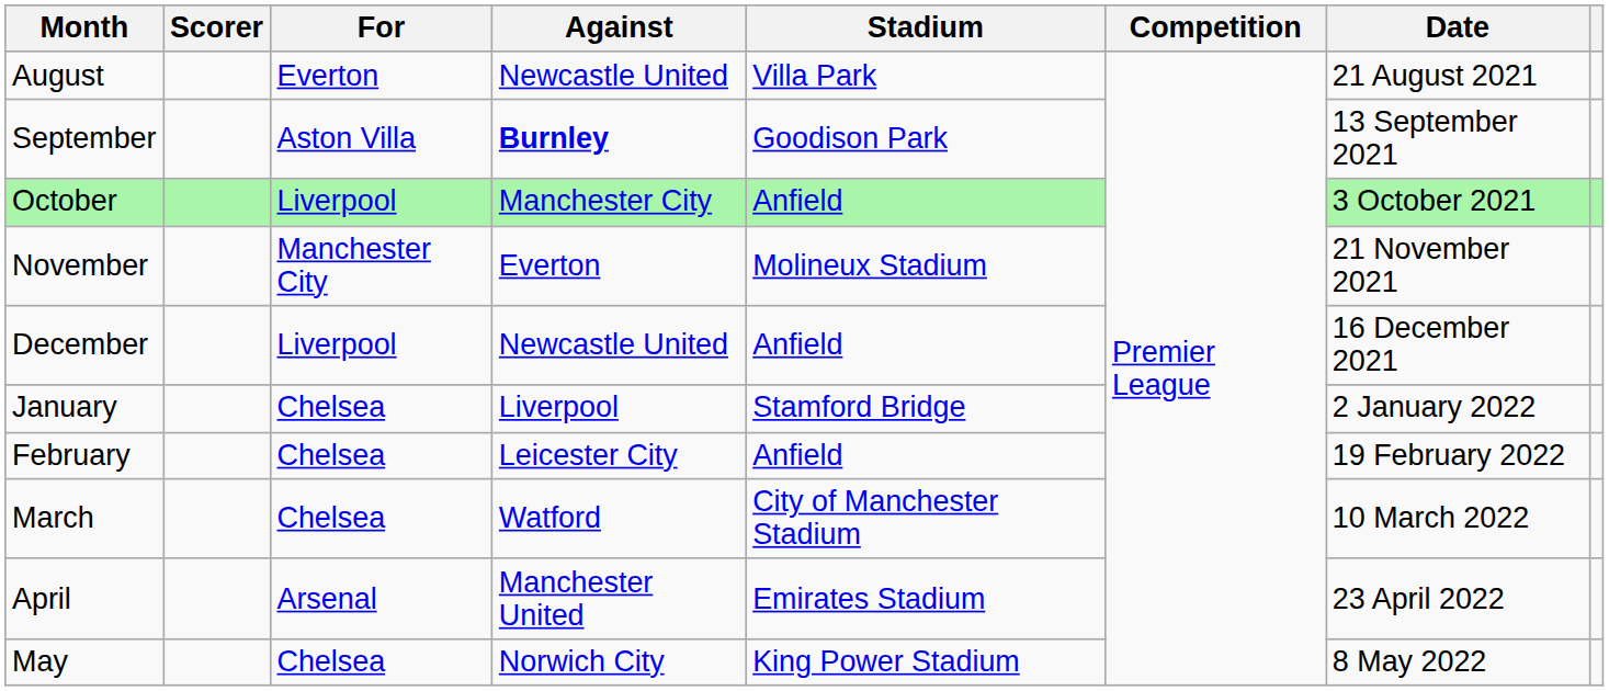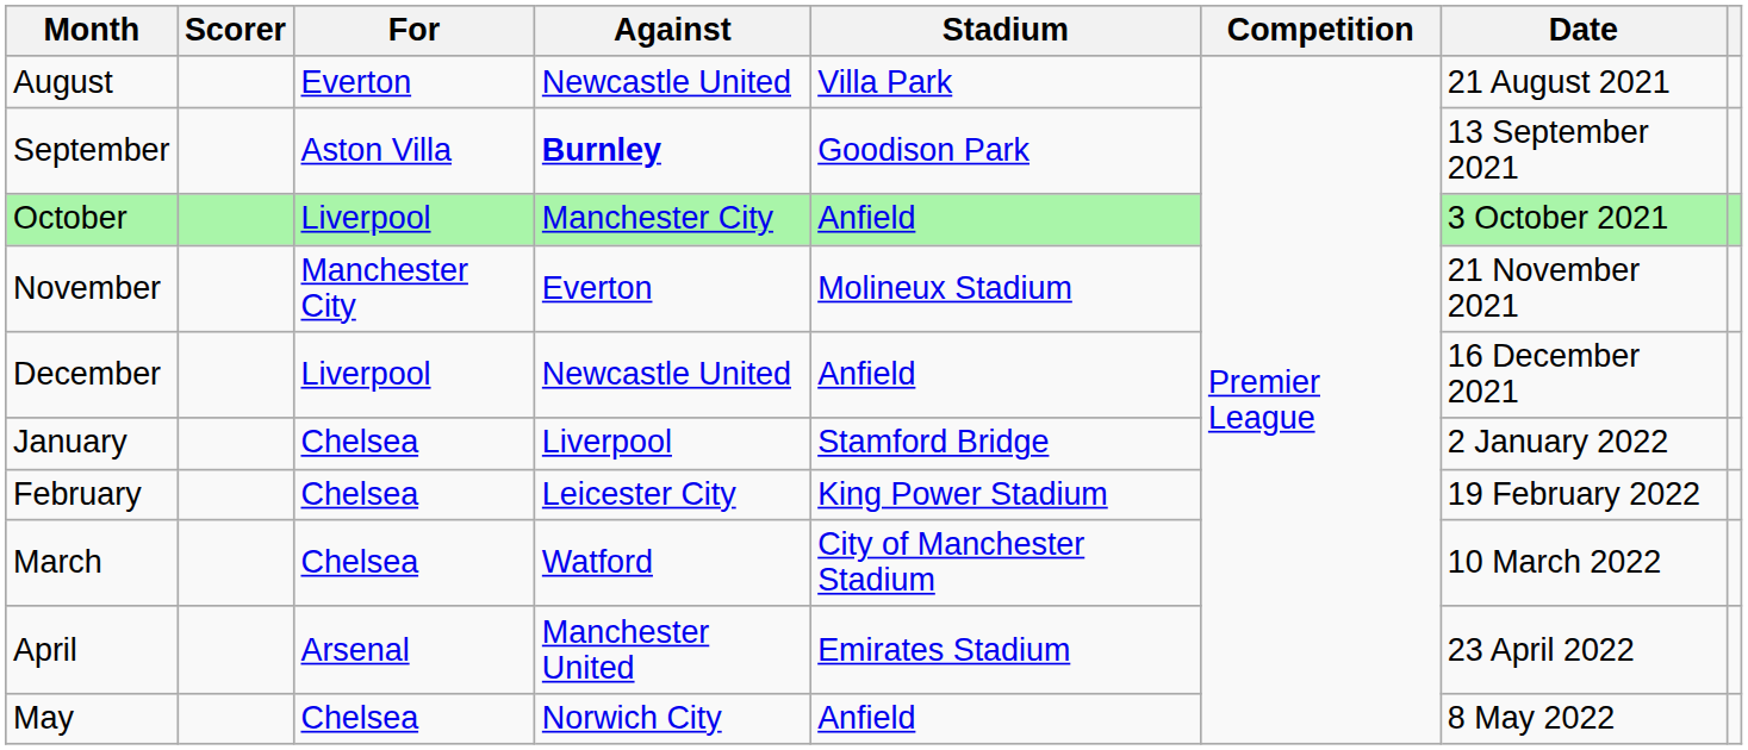 <table class="wikitable">
 <tr>
 <th>Month</th>
 <th>Scorer</th>
 <th>For</th>
 <th>Against</th>
 <th>Stadium</th>
 <th>Competition</th>
 <th>Date</th>
 <th></th>
 </tr>
 <tr>
 <td>August</td>
 <td> </td>
 <td><a href='#'>Everton</a></td>
 <td><a href='#'>Newcastle United</a></td>
 <td><a href='#'>Villa Park</a></td>
 <td rowspan=10><a href='#'>Premier League</a></td>
 <td>21 August 2021</td>
 <td></td>
 </tr>
 <tr>
 <td>September</td>
 <td> </td>
 <td><a href='#'>Aston Villa</a></td>
 <td><strong><a href='#'>Burnley</a></strong></td>
 <td><a href='#'>Goodison Park</a></td>
 <td>13 September 2021</td>
 <td></td>
 </tr>
 <tr>
 <td bgcolor=#A9F5A9>October</td>
 <td bgcolor=#A9F5A9> </td>
 <td bgcolor=#A9F5A9><a href='#'>Liverpool</a></td>
 <td bgcolor=#A9F5A9><a href='#'>Manchester City</a></td>
 <td bgcolor=#A9F5A9><a href='#'>Anfield</a></td>
 <td bgcolor=#A9F5A9>3 October 2021</td>
 <td bgcolor=#A9F5A9></td>
 </tr>
 <tr>
 <td>November</td>
 <td> </td>
 <td><a href='#'>Manchester City</a></td>
 <td><a href='#'>Everton</a></td>
 <td><a href='#'>Molineux Stadium</a></td>
 <td>21 November 2021</td>
 <td></td>
 </tr>
 <tr>
 <td>December</td>
 <td> </td>
 <td><a href='#'>Liverpool</a></td>
 <td><a href='#'>Newcastle United</a></td>
 <td><a href='#'>Anfield</a></td>
 <td>16 December 2021</td>
 <td></td>
 </tr>
 <tr>
 <td>January</td>
 <td> </td>
 <td><a href='#'>Chelsea</a></td>
 <td><a href='#'>Liverpool</a></td>
 <td><a href='#'>Stamford Bridge</a></td>
 <td>2 January 2022</td>
 <td></td>
 </tr>
 <tr>
 <td>February</td>
 <td> </td>
 <td><a href='#'>Chelsea</a></td>
 <td><a href='#'>Leicester City</a></td>
-<td><a href='#'>Anfield</a></td>
+<td><a href='#'>King Power Stadium</a></td>
 <td>19 February 2022</td>
 <td></td>
 </tr>
 <tr>
 <td>March</td>
 <td> </td>
 <td><a href='#'>Chelsea</a></td>
 <td><a href='#'>Watford</a></td>
 <td><a href='#'>City of Manchester Stadium</a></td>
 <td>10 March 2022</td>
 <td></td>
 </tr>
 <tr>
 <td>April</td>
 <td> </td>
 <td><a href='#'>Arsenal</a></td>
 <td><a href='#'>Manchester United</a></td>
 <td><a href='#'>Emirates Stadium</a></td>
 <td>23 April 2022</td>
 <td></td>
 </tr>
 <tr>
 <td>May</td>
 <td> </td>
 <td><a href='#'>Chelsea</a></td>
 <td><a href='#'>Norwich City</a></td>
-<td><a href='#'>King Power Stadium</a></td>
+<td><a href='#'>Anfield</a></td>
 <td>8 May 2022</td>
 <td></td>
 </tr>
 </table>
